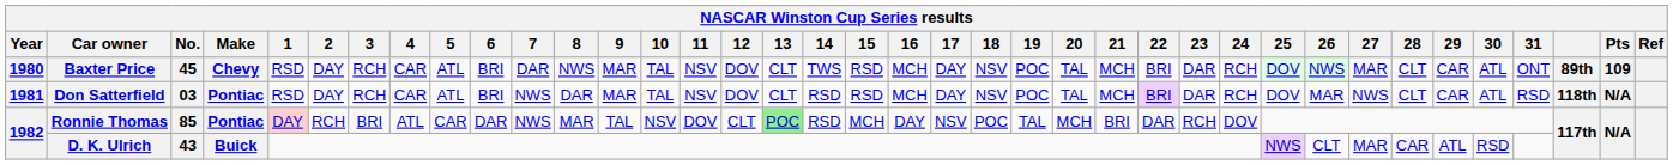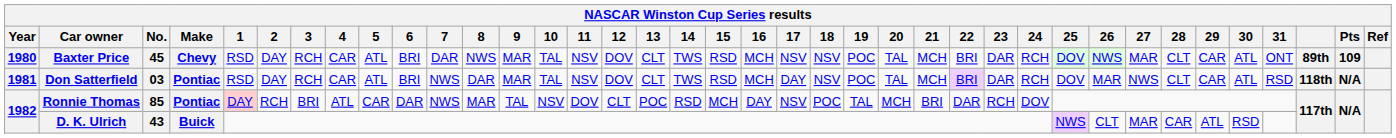 <table class="wikitable" style="text-align:center; font-size:75%">
 <tr>
 <th colspan=38><a href='#'>NASCAR Winston Cup Series</a> results</th>
 </tr>
 <tr>
 <th>Year</th>
 <th>Car owner</th>
 <th>No.</th>
 <th>Make</th>
 <th>1</th>
 <th>2</th>
 <th>3</th>
 <th>4</th>
 <th>5</th>
 <th>6</th>
 <th>7</th>
 <th>8</th>
 <th>9</th>
 <th>10</th>
 <th>11</th>
 <th>12</th>
 <th>13</th>
 <th>14</th>
 <th>15</th>
 <th>16</th>
 <th>17</th>
 <th>18</th>
 <th>19</th>
 <th>20</th>
 <th>21</th>
 <th>22</th>
 <th>23</th>
 <th>24</th>
 <th>25</th>
 <th>26</th>
 <th>27</th>
 <th>28</th>
 <th>29</th>
 <th>30</th>
 <th>31</th>
 <th></th>
 <th>Pts</th>
 <th>Ref</th>
 </tr>
 <tr>
 <th><a href='#'>1980</a></th>
 <th><a href='#'>Baxter Price</a></th>
 <th>45</th>
 <th><a href='#'>Chevy</a></th>
 <td><a href='#'>RSD</a></td>
 <td><a href='#'>DAY</a></td>
 <td><a href='#'>RCH</a></td>
 <td><a href='#'>CAR</a></td>
 <td><a href='#'>ATL</a></td>
 <td><a href='#'>BRI</a></td>
 <td><a href='#'>DAR</a></td>
 <td><a href='#'>NWS</a></td>
 <td><a href='#'>MAR</a></td>
 <td><a href='#'>TAL</a></td>
 <td><a href='#'>NSV</a></td>
 <td><a href='#'>DOV</a></td>
 <td><a href='#'>CLT</a></td>
 <td><a href='#'>TWS</a></td>
 <td><a href='#'>RSD</a></td>
 <td><a href='#'>MCH</a></td>
-<td><a href='#'>DAY</a></td>
+<td><a href='#'>NSV</a></td>
 <td><a href='#'>NSV</a></td>
 <td><a href='#'>POC</a></td>
 <td><a href='#'>TAL</a></td>
 <td><a href='#'>MCH</a></td>
 <td><a href='#'>BRI</a></td>
 <td><a href='#'>DAR</a></td>
 <td><a href='#'>RCH</a></td>
 <td style="background-color:#DFFFDF"><a href='#'>DOV</a><br></td>
 <td style="background-color:#DFFFDF"><a href='#'>NWS</a><br></td>
 <td><a href='#'>MAR</a></td>
 <td><a href='#'>CLT</a></td>
 <td><a href='#'>CAR</a></td>
 <td><a href='#'>ATL</a></td>
 <td><a href='#'>ONT</a></td>
 <th>89th</th>
 <th>109</th>
 <th></th>
 </tr>
 <tr>
 <th><a href='#'>1981</a></th>
 <th><a href='#'>Don Satterfield</a></th>
 <th>03</th>
 <th><a href='#'>Pontiac</a></th>
 <td><a href='#'>RSD</a></td>
 <td><a href='#'>DAY</a></td>
 <td><a href='#'>RCH</a></td>
 <td><a href='#'>CAR</a></td>
 <td><a href='#'>ATL</a></td>
 <td><a href='#'>BRI</a></td>
 <td><a href='#'>NWS</a></td>
 <td><a href='#'>DAR</a></td>
 <td><a href='#'>MAR</a></td>
 <td><a href='#'>TAL</a></td>
 <td><a href='#'>NSV</a></td>
 <td><a href='#'>DOV</a></td>
 <td><a href='#'>CLT</a></td>
-<td><a href='#'>RSD</a></td>
+<td><a href='#'>TWS</a></td>
 <td><a href='#'>RSD</a></td>
 <td><a href='#'>MCH</a></td>
 <td><a href='#'>DAY</a></td>
 <td><a href='#'>NSV</a></td>
 <td><a href='#'>POC</a></td>
 <td><a href='#'>TAL</a></td>
 <td><a href='#'>MCH</a></td>
 <td style="background-color:#EFCFFF"><a href='#'>BRI</a><br></td>
 <td><a href='#'>DAR</a></td>
 <td><a href='#'>RCH</a></td>
 <td><a href='#'>DOV</a></td>
 <td><a href='#'>MAR</a></td>
 <td><a href='#'>NWS</a></td>
 <td><a href='#'>CLT</a></td>
 <td><a href='#'>CAR</a></td>
 <td><a href='#'>ATL</a></td>
 <td><a href='#'>RSD</a></td>
 <th>118th</th>
 <th>N/A</th>
 <th></th>
 </tr>
 <tr>
 <th rowspan=2><a href='#'>1982</a></th>
 <th><a href='#'>Ronnie Thomas</a></th>
 <th>85</th>
 <th><a href='#'>Pontiac</a></th>
 <td style="background-color:#FFCFCF"><a href='#'>DAY</a><br></td>
 <td><a href='#'>RCH</a></td>
 <td><a href='#'>BRI</a></td>
 <td><a href='#'>ATL</a></td>
 <td><a href='#'>CAR</a></td>
 <td><a href='#'>DAR</a></td>
 <td><a href='#'>NWS</a></td>
 <td><a href='#'>MAR</a></td>
 <td><a href='#'>TAL</a></td>
 <td><a href='#'>NSV</a></td>
 <td><a href='#'>DOV</a></td>
 <td><a href='#'>CLT</a></td>
-<td style="background: lightgreen;"><a href='#'>POC</a></td>
+<td><a href='#'>POC</a></td>
 <td><a href='#'>RSD</a></td>
 <td><a href='#'>MCH</a></td>
 <td><a href='#'>DAY</a></td>
 <td><a href='#'>NSV</a></td>
 <td><a href='#'>POC</a></td>
 <td><a href='#'>TAL</a></td>
 <td><a href='#'>MCH</a></td>
 <td><a href='#'>BRI</a></td>
 <td><a href='#'>DAR</a></td>
 <td><a href='#'>RCH</a></td>
 <td><a href='#'>DOV</a></td>
 <td colspan=7></td>
 <th rowspan=2>117th</th>
 <th rowspan=2>N/A</th>
 <th rowspan=2></th>
 </tr>
 <tr>
 <th><a href='#'>D. K. Ulrich</a></th>
 <th>43</th>
 <th><a href='#'>Buick</a></th>
 <td colspan=24></td>
 <td style="background-color:#EFCFFF"><a href='#'>NWS</a><br></td>
 <td><a href='#'>CLT</a></td>
 <td><a href='#'>MAR</a></td>
 <td><a href='#'>CAR</a></td>
 <td><a href='#'>ATL</a></td>
 <td><a href='#'>RSD</a></td>
 <td></td>
 </tr>
 </table>
